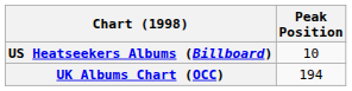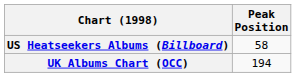 <table class="wikitable sortable plainrowheaders" style="text-align:center;" border="1">
 <tr>
 <th>Chart (1998)</th>
 <th>Peak<br>Position</th>
 </tr>
 <tr>
 <th scope="row">US <a href='#'>Heatseekers Albums</a> (<em><a href='#'>Billboard</a></em>)</th>
-<td>10</td>
+<td>58</td>
 </tr>
 <tr>
 <th scope="row"><a href='#'>UK Albums Chart</a> (<a href='#'>OCC</a>)</th>
 <td>194</td>
 </tr>
 </table>
